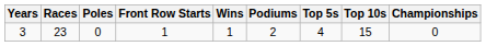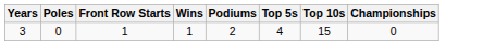 <table class="wikitable" style="text-align:center; font-size:95%">
 <tr>
 <th>Years</th>
-<th>Races</th>
 <th>Poles</th>
 <th>Front Row Starts</th>
 <th>Wins</th>
 <th>Podiums<br></th>
 <th>Top 5s<br></th>
 <th>Top 10s<br></th>
 <th>Championships</th>
 </tr>
 <tr>
 <td>3</td>
-<td>23</td>
 <td>0</td>
 <td>1</td>
 <td>1</td>
 <td>2</td>
 <td>4</td>
 <td>15</td>
 <td>0</td>
 </tr>
 </table>
